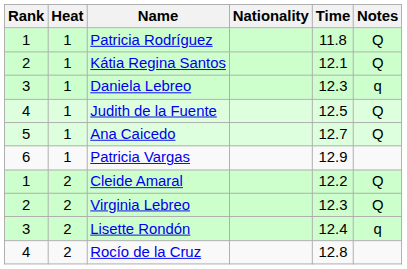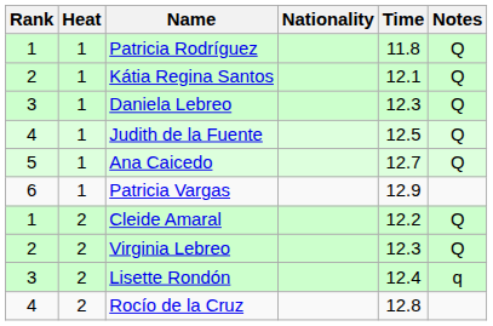 <table class="wikitable sortable" style="text-align:center">
 <tr>
 <th>Rank</th>
 <th>Heat</th>
 <th>Name</th>
 <th>Nationality</th>
 <th>Time</th>
 <th>Notes</th>
 </tr>
 <tr bgcolor=ccffcc>
 <td>1</td>
 <td>1</td>
 <td align=left><a href='#'>Patricia Rodríguez</a></td>
 <td align=left></td>
 <td>11.8</td>
 <td>Q</td>
 </tr>
 <tr bgcolor=ccffcc>
 <td>2</td>
 <td>1</td>
 <td align=left><a href='#'>Kátia Regina Santos</a></td>
 <td align=left></td>
 <td>12.1</td>
 <td>Q</td>
 </tr>
 <tr bgcolor=ccffcc>
 <td>3</td>
 <td>1</td>
 <td align=left><a href='#'>Daniela Lebreo</a></td>
 <td align=left></td>
 <td>12.3</td>
-<td>q</td>
+<td>Q</td>
 </tr>
 <tr bgcolor=ddffdd>
 <td>4</td>
 <td>1</td>
 <td align=left><a href='#'>Judith de la Fuente</a></td>
 <td align=left></td>
 <td>12.5</td>
 <td>Q</td>
 </tr>
 <tr bgcolor=ddffdd>
 <td>5</td>
 <td>1</td>
 <td align=left><a href='#'>Ana Caicedo</a></td>
 <td align=left></td>
 <td>12.7</td>
 <td>Q</td>
 </tr>
 <tr>
 <td>6</td>
 <td>1</td>
 <td align=left><a href='#'>Patricia Vargas</a></td>
 <td align=left></td>
 <td>12.9</td>
 <td></td>
 </tr>
 <tr bgcolor=ccffcc>
 <td>1</td>
 <td>2</td>
 <td align=left><a href='#'>Cleide Amaral</a></td>
 <td align=left></td>
 <td>12.2</td>
 <td>Q</td>
 </tr>
 <tr bgcolor=ccffcc>
 <td>2</td>
 <td>2</td>
 <td align=left><a href='#'>Virginia Lebreo</a></td>
 <td align=left></td>
 <td>12.3</td>
 <td>Q</td>
 </tr>
 <tr bgcolor=ccffcc>
 <td>3</td>
 <td>2</td>
 <td align=left><a href='#'>Lisette Rondón</a></td>
 <td align=left></td>
 <td>12.4</td>
 <td>q</td>
 </tr>
 <tr>
 <td>4</td>
 <td>2</td>
 <td align=left><a href='#'>Rocío de la Cruz</a></td>
 <td align=left></td>
 <td>12.8</td>
 <td></td>
 </tr>
 </table>
